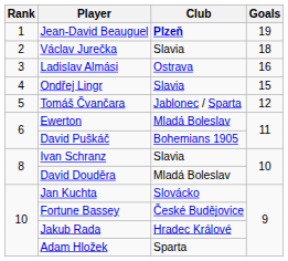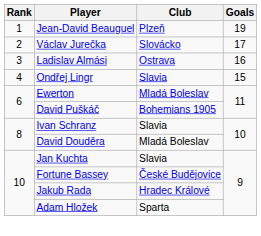 <table class="wikitable" style="text-align: center;">
 <tr>
 <th>Rank</th>
 <th>Player</th>
 <th>Club</th>
 <th>Goals</th>
 </tr>
 <tr>
 <td>1</td>
 <td align="left"> <a href='#'>Jean-David Beauguel</a></td>
-<td align="left"><strong><a href='#'>Plzeň</a></strong></td>
+<td align="left"><a href='#'>Plzeň</a></td>
 <td>19</td>
 </tr>
 <tr>
 <td>2</td>
 <td align="left"> <a href='#'>Václav Jurečka</a></td>
-<td align="left">Slavia</td>
-<td>18</td>
+<td align="left"><a href='#'>Slovácko</a></td>
+<td>17</td>
 </tr>
 <tr>
 <td>3</td>
 <td align="left"> <a href='#'>Ladislav Almási</a></td>
 <td align="left"><a href='#'>Ostrava</a></td>
 <td>16</td>
 </tr>
 <tr>
 <td>4</td>
 <td align="left"> <a href='#'>Ondřej Lingr</a></td>
 <td align="left"><a href='#'>Slavia</a></td>
 <td>15</td>
-</tr>
-<tr>
-<td>5</td>
-<td align="left"> <a href='#'>Tomáš Čvančara</a></td>
-<td align="left"><a href='#'>Jablonec</a> / <a href='#'>Sparta</a></td>
-<td>12</td>
 </tr>
 <tr>
 <td rowspan=2>6</td>
 <td align="left"> <a href='#'>Ewerton</a></td>
 <td align="left"><a href='#'>Mladá Boleslav</a></td>
 <td rowspan=2>11</td>
 </tr>
 <tr>
 <td align="left"> <a href='#'>David Puškáč</a></td>
 <td align="left"><a href='#'>Bohemians 1905</a></td>
 </tr>
 <tr>
 <td rowspan=2>8</td>
 <td align="left"> <a href='#'>Ivan Schranz</a></td>
 <td align="left">Slavia</td>
 <td rowspan=2>10</td>
 </tr>
 <tr>
 <td align="left"> <a href='#'>David Douděra</a></td>
 <td align="left">Mladá Boleslav</td>
 </tr>
 <tr>
 <td rowspan=4>10</td>
 <td align="left"> <a href='#'>Jan Kuchta</a></td>
-<td align="left"><a href='#'>Slovácko</a></td>
+<td align="left">Slavia</td>
 <td rowspan=4>9</td>
 </tr>
 <tr>
 <td align="left"> <a href='#'>Fortune Bassey</a></td>
 <td align="left"><a href='#'>České Budějovice</a></td>
 </tr>
 <tr>
 <td align="left"> <a href='#'>Jakub Rada</a></td>
 <td align="left"><a href='#'>Hradec Králové</a></td>
 </tr>
 <tr>
 <td align="left"> <a href='#'>Adam Hložek</a></td>
 <td align="left">Sparta</td>
 </tr>
 </table>
